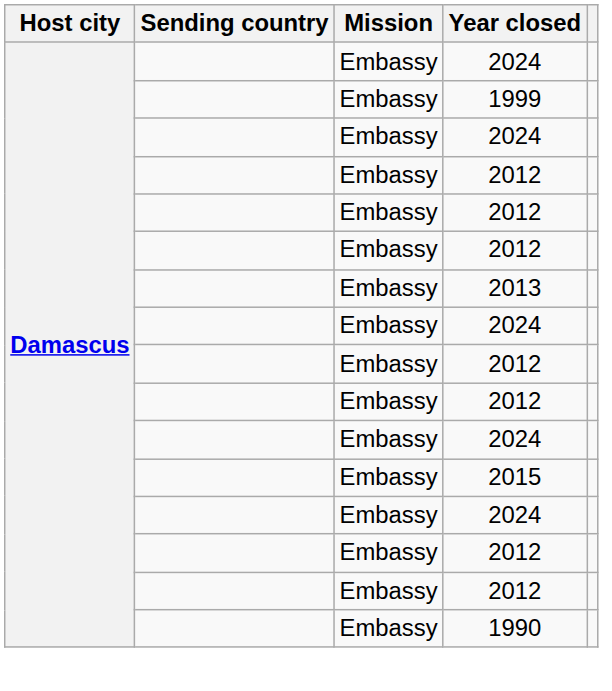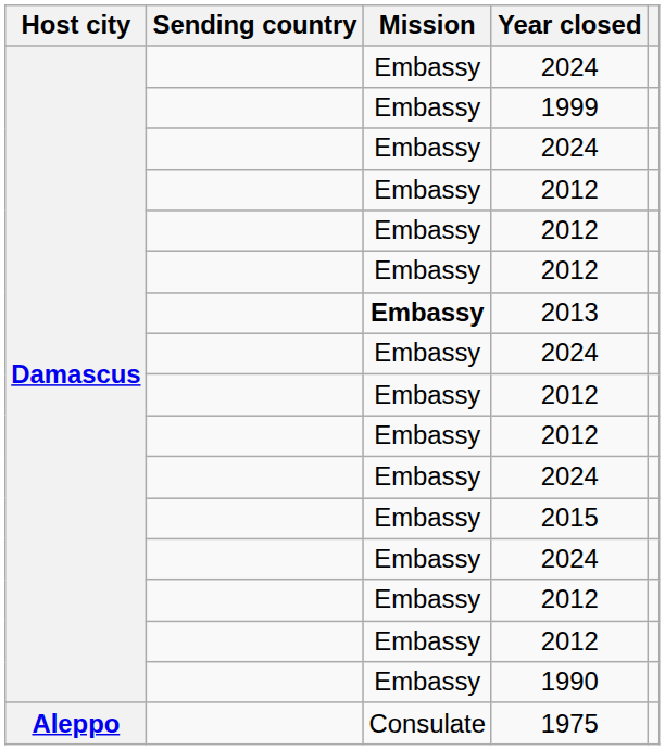 <table class="wikitable plainrowheaders">
 <tr>
 <th scope="col">Host city</th>
 <th scope="col">Sending country</th>
 <th scope="col">Mission</th>
 <th scope="col">Year closed</th>
 <th scope="col"></th>
 </tr>
 <tr>
 <th rowspan="16"><a href='#'>Damascus</a></th>
 <td></td>
 <td style="text-align:center;">Embassy</td>
 <td style="text-align:center;">2024</td>
 <td style="text-align:center;"></td>
 </tr>
 <tr>
 <td></td>
 <td style="text-align:center;">Embassy</td>
 <td style="text-align:center;">1999</td>
 <td style="text-align:center;"></td>
 </tr>
 <tr>
 <td></td>
 <td style="text-align:center;">Embassy</td>
 <td style="text-align:center;">2024</td>
 <td style="text-align:center;"></td>
 </tr>
 <tr>
 <td></td>
 <td style="text-align:center;">Embassy</td>
 <td style="text-align:center;">2012</td>
 <td style="text-align:center;"></td>
 </tr>
 <tr>
 <td></td>
 <td style="text-align:center;">Embassy</td>
 <td style="text-align:center;">2012</td>
 <td style="text-align:center;"></td>
 </tr>
 <tr>
 <td></td>
 <td style="text-align:center;">Embassy</td>
 <td style="text-align:center;">2012</td>
 <td style="text-align:center;"></td>
 </tr>
 <tr>
 <td></td>
-<td style="text-align:center;">Embassy</td>
+<td style="text-align:center;"><strong>Embassy</strong></td>
 <td style="text-align:center;">2013</td>
 <td style="text-align:center;"></td>
 </tr>
 <tr>
 <td></td>
 <td style="text-align:center;">Embassy</td>
 <td style="text-align:center;">2024</td>
 <td style="text-align:center;"></td>
 </tr>
 <tr>
 <td></td>
 <td style="text-align:center;">Embassy</td>
 <td style="text-align:center;">2012</td>
 <td style="text-align:center;"></td>
 </tr>
 <tr>
 <td></td>
 <td style="text-align:center;">Embassy</td>
 <td style="text-align:center;">2012</td>
 <td style="text-align:center;"></td>
 </tr>
 <tr>
 <td></td>
 <td style="text-align:center;">Embassy</td>
 <td style="text-align:center;">2024</td>
 <td style="text-align:center;"></td>
 </tr>
 <tr>
 <td></td>
 <td style="text-align:center;">Embassy</td>
 <td style="text-align:center;">2015</td>
 <td style="text-align:center;"></td>
 </tr>
 <tr>
 <td></td>
 <td style="text-align:center;">Embassy</td>
 <td style="text-align:center;">2024</td>
 <td style="text-align:center;"></td>
 </tr>
 <tr>
 <td></td>
 <td style="text-align:center;">Embassy</td>
 <td style="text-align:center;">2012</td>
 <td style="text-align:center;"></td>
 </tr>
 <tr>
 <td></td>
 <td style="text-align:center;">Embassy</td>
 <td style="text-align:center;">2012</td>
 <td style="text-align:center;"></td>
 </tr>
 <tr>
 <td></td>
 <td style="text-align:center;">Embassy</td>
 <td style="text-align:center;">1990</td>
 <td style="text-align:center;"></td>
 </tr>
+<tr>
+<th rowspan="1"><a href='#'>Aleppo</a></th>
+<td></td>
+<td style="text-align:center;">Consulate</td>
+<td style="text-align:center;">1975</td>
+<td style="text-align:center;"></td>
+</tr>
 </table>
